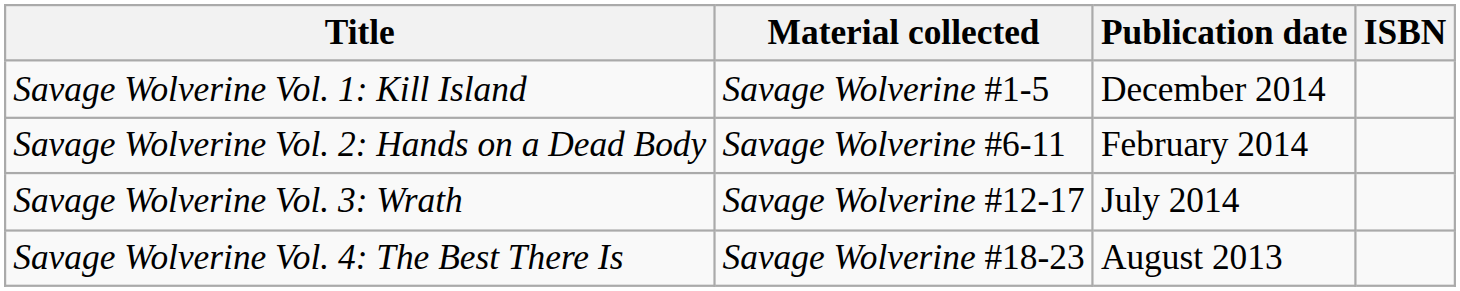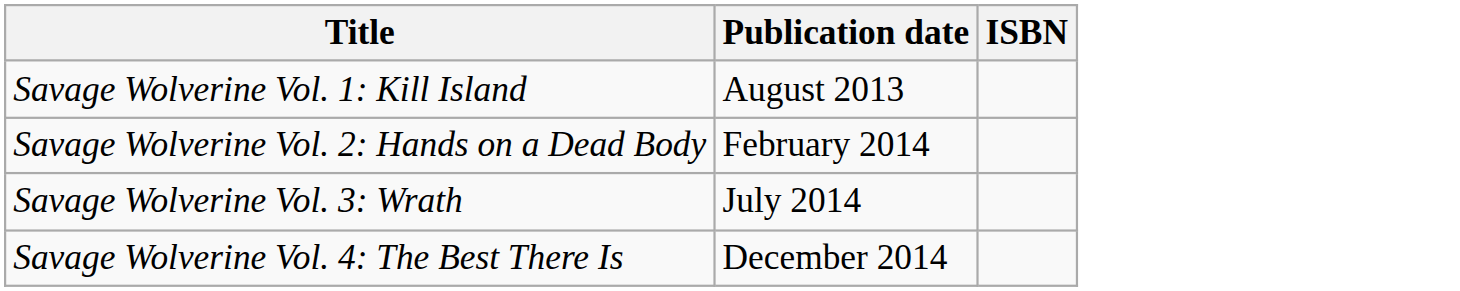 <table class="wikitable">
 <tr>
 <th>Title</th>
-<th>Material collected</th>
 <th>Publication date</th>
 <th>ISBN</th>
 </tr>
 <tr>
 <td><em>Savage Wolverine Vol. 1: Kill Island</em></td>
-<td><em>Savage Wolverine</em> #1-5</td>
-<td>December 2014</td>
+<td>August 2013</td>
 <td></td>
 </tr>
 <tr>
 <td><em>Savage Wolverine Vol. 2: Hands on a Dead Body</em></td>
-<td><em>Savage Wolverine</em> #6-11</td>
 <td>February 2014</td>
 <td></td>
 </tr>
 <tr>
 <td><em>Savage Wolverine Vol. 3: Wrath</em></td>
-<td><em>Savage Wolverine</em> #12-17</td>
 <td>July 2014</td>
 <td></td>
 </tr>
 <tr>
 <td><em>Savage Wolverine Vol. 4: The Best There Is</em></td>
-<td><em>Savage Wolverine</em> #18-23</td>
-<td>August 2013</td>
+<td>December 2014</td>
 <td></td>
 </tr>
 </table>
